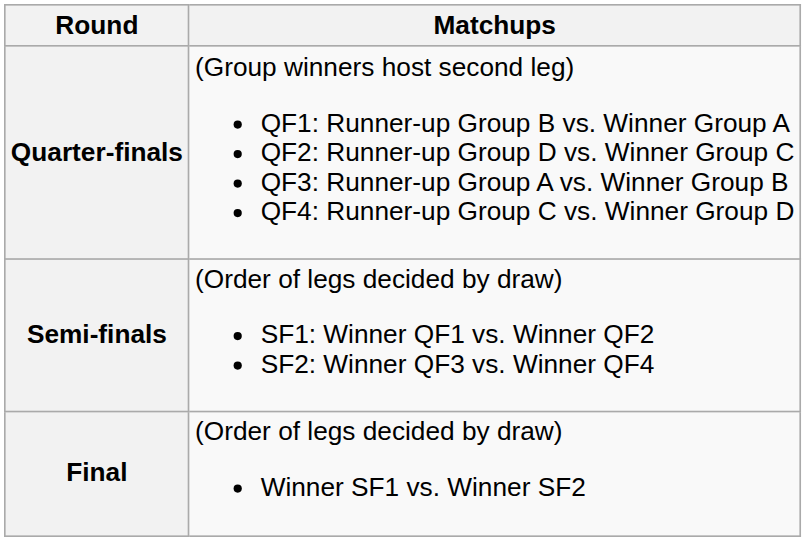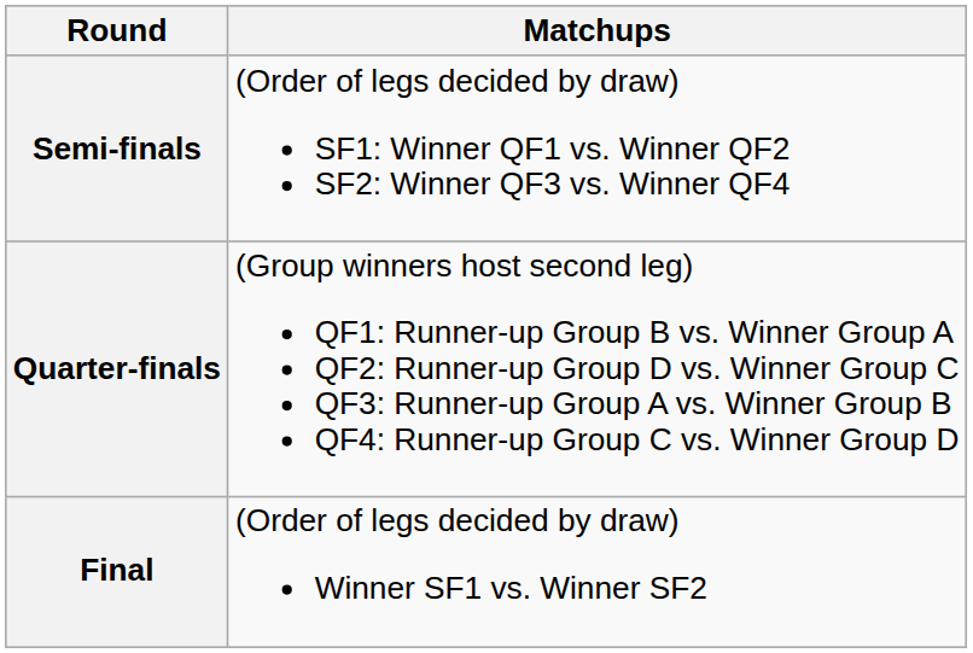 <table class=wikitable>
 <tr>
 <th>Round</th>
 <th>Matchups</th>
 </tr>
 <tr>
+<th>Semi-finals</th>
+<td>(Order of legs decided by draw)<br><ul><li>SF1: Winner QF1 vs. Winner QF2</li><li>SF2: Winner QF3 vs. Winner QF4</li></ul></td>
+</tr>
+<tr>
 <th>Quarter-finals</th>
 <td>(Group winners host second leg)<br><ul><li>QF1: Runner-up Group B vs. Winner Group A</li><li>QF2: Runner-up Group D vs. Winner Group C</li><li>QF3: Runner-up Group A vs. Winner Group B</li><li>QF4: Runner-up Group C vs. Winner Group D</li></ul></td>
-</tr>
-<tr>
-<th>Semi-finals</th>
-<td>(Order of legs decided by draw)<br><ul><li>SF1: Winner QF1 vs. Winner QF2</li><li>SF2: Winner QF3 vs. Winner QF4</li></ul></td>
 </tr>
 <tr>
 <th>Final</th>
 <td>(Order of legs decided by draw)<br><ul><li>Winner SF1 vs. Winner SF2</li></ul></td>
 </tr>
 </table>
